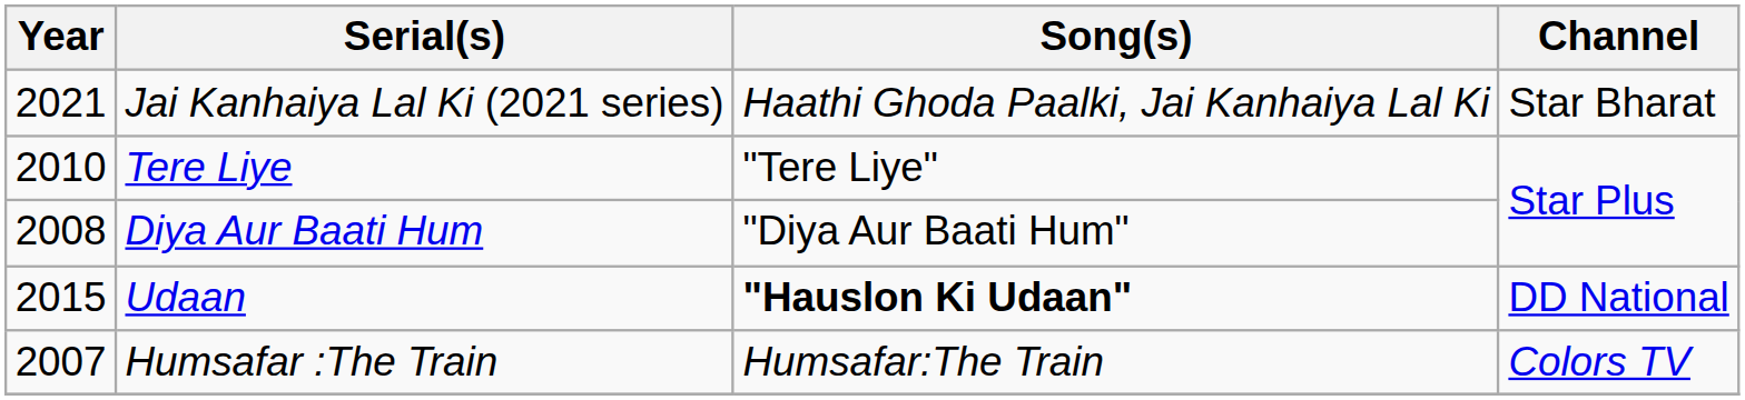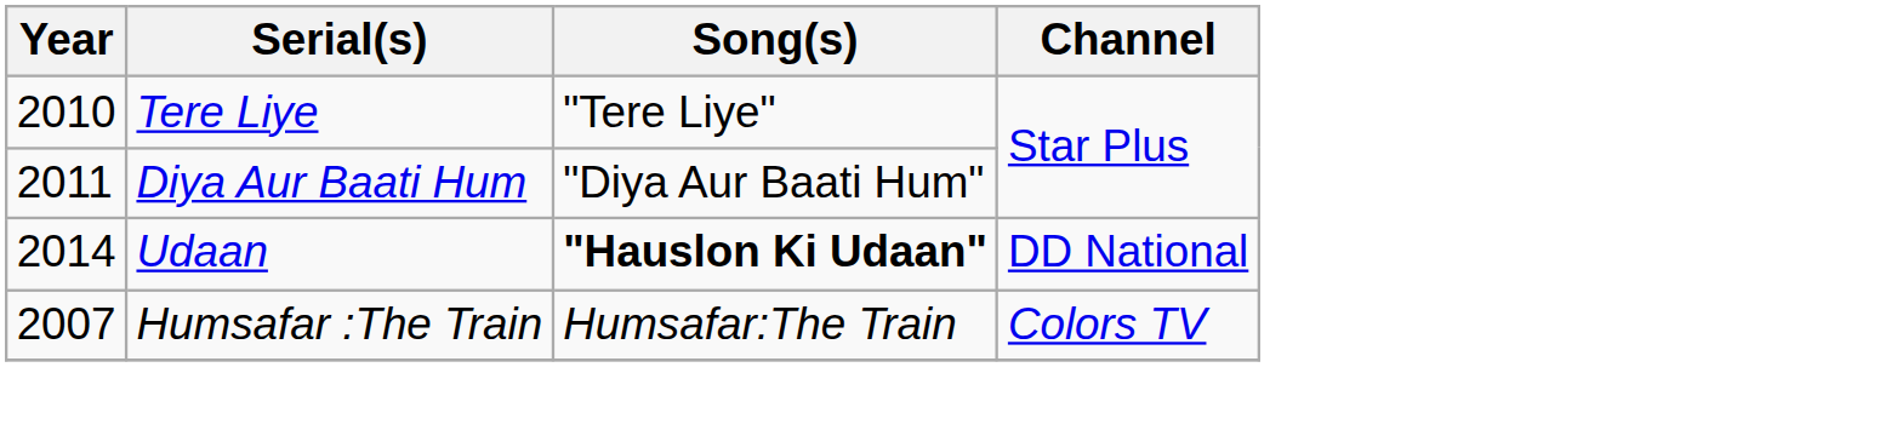 <table class="wikitable sortable">
 <tr>
 <th>Year</th>
 <th>Serial(s)</th>
 <th>Song(s)</th>
 <th>Channel</th>
 </tr>
 <tr>
-<td>2021</td>
-<td><em>Jai Kanhaiya Lal Ki</em> (2021 series)</td>
-<td><em>Haathi Ghoda Paalki, Jai Kanhaiya Lal Ki</em></td>
-<td>Star Bharat</td>
-</tr>
-<tr>
 <td>2010</td>
 <td><em><a href='#'>Tere Liye</a></em></td>
 <td>"Tere Liye"</td>
 <td rowspan=2><a href='#'>Star Plus</a></td>
 </tr>
 <tr>
-<td>2008</td>
+<td>2011</td>
 <td><em><a href='#'>Diya Aur Baati Hum</a></em></td>
 <td>"Diya Aur Baati Hum"</td>
 </tr>
 <tr>
-<td>2015</td>
+<td>2014</td>
 <td><em><a href='#'>Udaan</a></em></td>
 <td><strong>"Hauslon Ki Udaan"</strong></td>
 <td><a href='#'>DD National</a></td>
 </tr>
 <tr>
 <td>2007</td>
 <td><em>Humsafar :The Train </em></td>
 <td><em>Humsafar:The Train </em></td>
 <td><em><a href='#'>Colors TV</a></em></td>
 </tr>
 <tr>
 </tr>
 </table>
